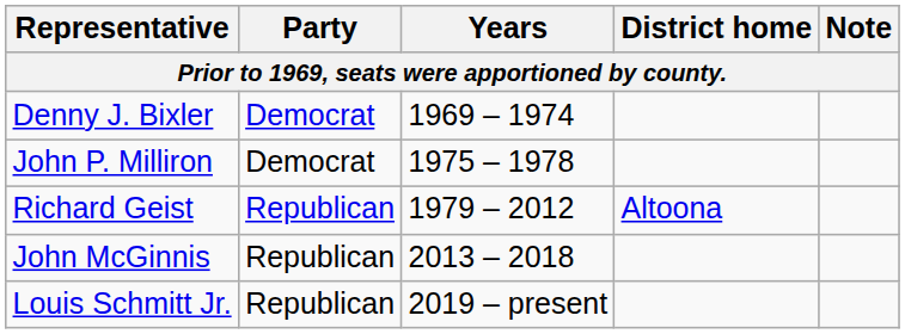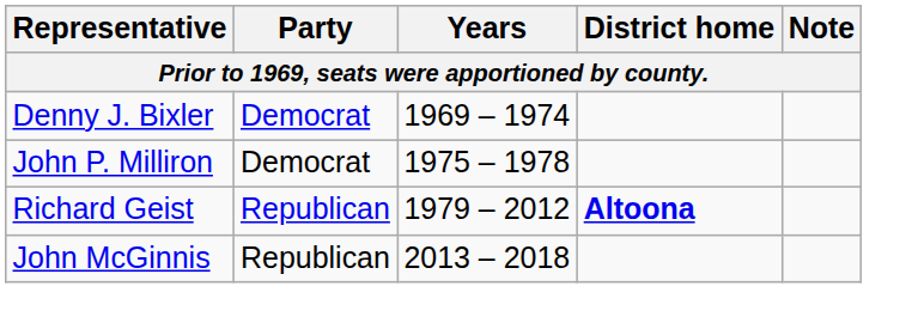 <table class=wikitable>
 <tr valign=bottom>
 <th>Representative</th>
 <th>Party</th>
 <th>Years</th>
 <th>District home</th>
 <th>Note</th>
 </tr>
 <tr>
 <th colspan=5 style="font-size: 80%;"><em>Prior to 1969, seats were apportioned by county.</em></th>
 </tr>
 <tr>
 <td><a href='#'>Denny J. Bixler</a></td>
 <td><a href='#'>Democrat</a></td>
 <td>1969 – 1974</td>
 <td></td>
 <td></td>
 </tr>
 <tr>
 <td><a href='#'>John P. Milliron</a></td>
 <td>Democrat</td>
 <td>1975 – 1978</td>
 <td></td>
 <td></td>
 </tr>
 <tr>
 <td><a href='#'>Richard Geist</a></td>
 <td><a href='#'>Republican</a></td>
 <td>1979 – 2012</td>
-<td><a href='#'>Altoona</a></td>
+<td><strong><a href='#'>Altoona</a></strong></td>
 <td></td>
 </tr>
 <tr>
 <td><a href='#'>John McGinnis</a></td>
 <td>Republican</td>
 <td>2013 – 2018</td>
 <td></td>
 <td></td>
 </tr>
-<tr>
-<td><a href='#'>Louis Schmitt Jr.</a></td>
-<td>Republican</td>
-<td>2019 – present</td>
-<td></td>
-<td></td>
-</tr>
 </table>
